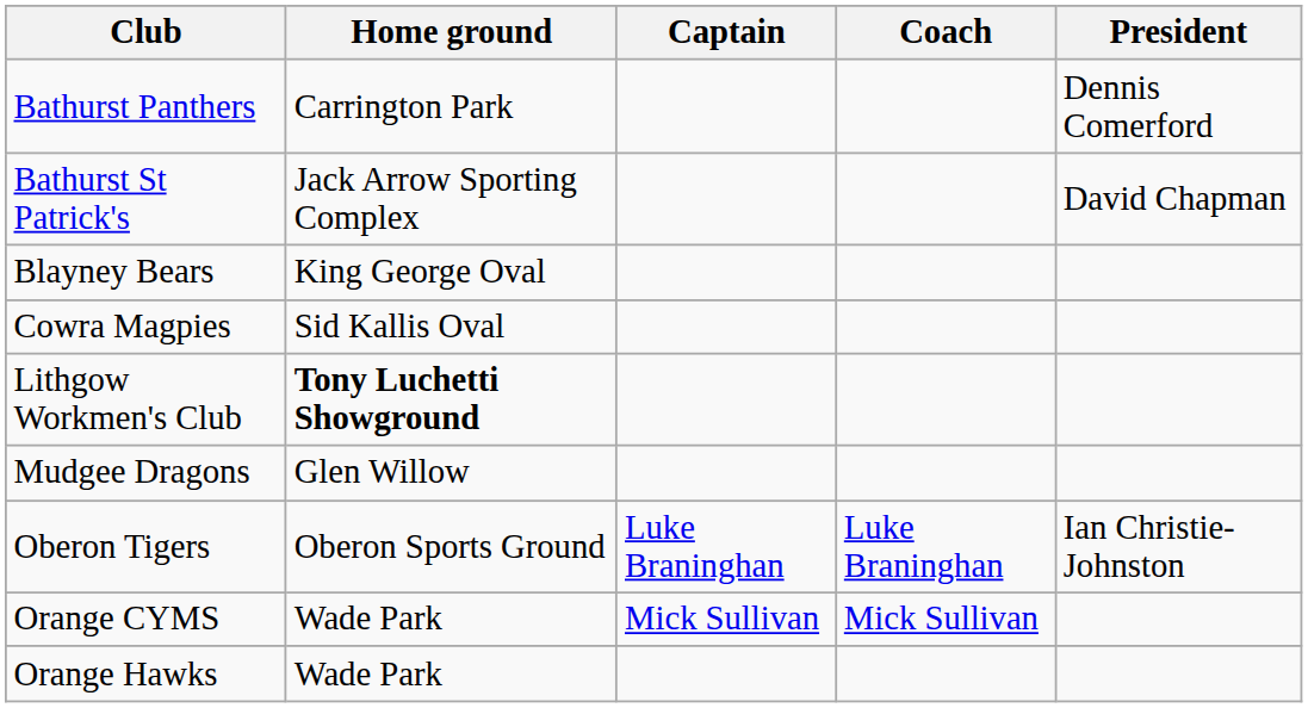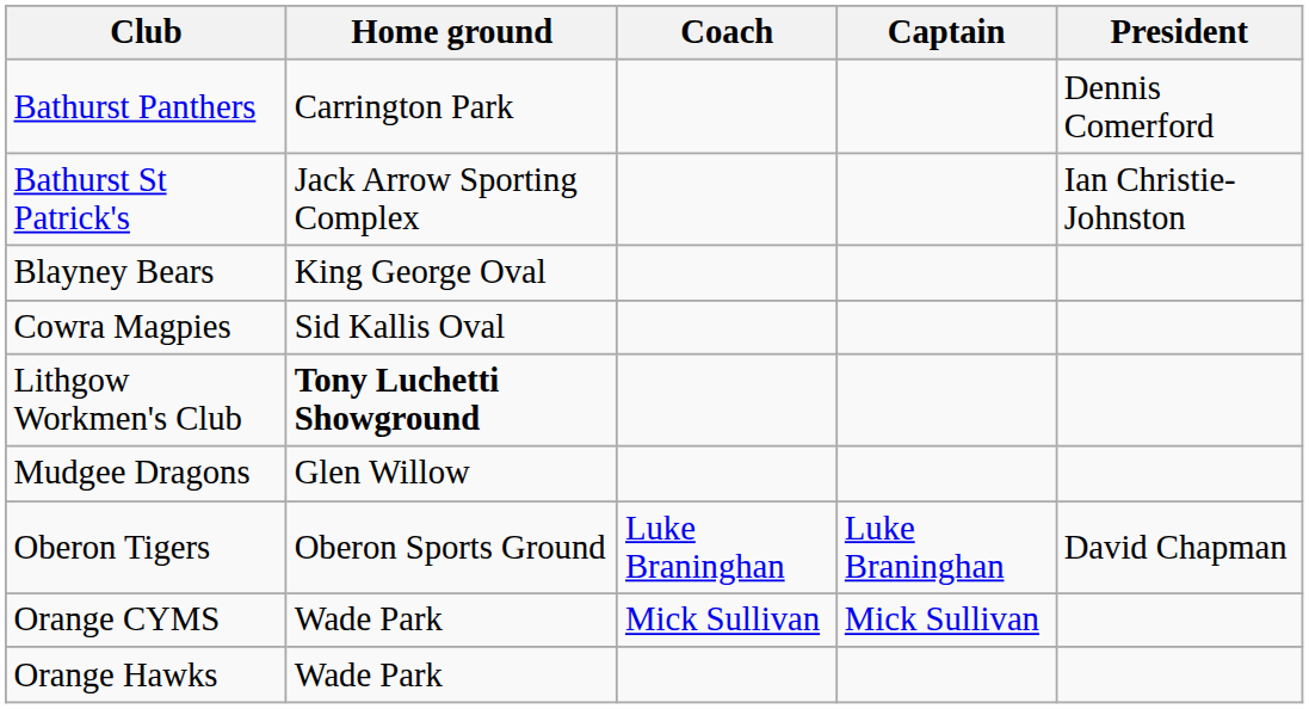 <table class="wikitable sortable">
 <tr>
 <th>Club</th>
 <th>Home ground</th>
+<th>Coach</th>
 <th>Captain</th>
-<th>Coach</th>
 <th>President</th>
 </tr>
 <tr>
 <td> <a href='#'>Bathurst Panthers</a></td>
 <td>Carrington Park</td>
 <td></td>
 <td></td>
 <td>Dennis Comerford</td>
 </tr>
 <tr>
 <td> <a href='#'>Bathurst St Patrick's</a></td>
 <td>Jack Arrow Sporting Complex</td>
 <td></td>
 <td></td>
-<td>David Chapman</td>
+<td>Ian Christie-Johnston</td>
 </tr>
 <tr>
 <td> Blayney Bears</td>
 <td>King George Oval</td>
 <td></td>
 <td></td>
 <td></td>
 </tr>
 <tr>
 <td> Cowra Magpies</td>
 <td>Sid Kallis Oval</td>
 <td></td>
 <td></td>
 <td></td>
 </tr>
 <tr>
 <td> Lithgow Workmen's Club</td>
 <td><strong>Tony Luchetti Showground</strong></td>
 <td></td>
 <td></td>
 <td></td>
 </tr>
 <tr>
 <td> Mudgee Dragons</td>
 <td>Glen Willow</td>
 <td></td>
 <td></td>
 <td></td>
 </tr>
 <tr>
 <td> Oberon Tigers</td>
 <td>Oberon Sports Ground</td>
 <td><a href='#'>Luke Braninghan</a></td>
 <td><a href='#'>Luke Braninghan</a></td>
-<td>Ian Christie-Johnston</td>
+<td>David Chapman</td>
 </tr>
 <tr>
 <td> Orange CYMS</td>
 <td>Wade Park</td>
 <td><a href='#'>Mick Sullivan</a></td>
 <td><a href='#'>Mick Sullivan</a></td>
 <td></td>
 </tr>
 <tr>
 <td> Orange Hawks</td>
 <td>Wade Park</td>
 <td></td>
 <td></td>
 <td></td>
 </tr>
 </table>
